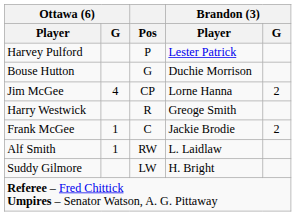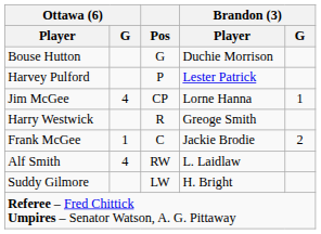 <table class="wikitable">
 <tr>
 <th colspan="2">Ottawa (6)</th>
 <th></th>
 <th colspan="2">Brandon (3)</th>
 </tr>
 <tr>
 <th width="120">Player</th>
 <th width="30">G</th>
 <th width="40">Pos</th>
 <th width="120">Player</th>
 <th width="30">G</th>
 </tr>
 <tr align="center">
+<td align="left">Bouse Hutton</td>
+<td></td>
+<td align="center">G</td>
+<td align="left">Duchie Morrison</td>
+<td></td>
+</tr>
+<tr align="center">
 <td align="left">Harvey Pulford</td>
 <td></td>
 <td align="center">P</td>
 <td align="left"><a href='#'>Lester Patrick</a></td>
 <td></td>
 </tr>
 <tr align="center">
-<td align="left">Bouse Hutton</td>
-<td></td>
-<td align="center">G</td>
-<td align="left">Duchie Morrison</td>
-<td></td>
-</tr>
-<tr align="center">
 <td align="left">Jim McGee</td>
 <td>4</td>
 <td align="center">CP</td>
 <td align="left">Lorne Hanna</td>
-<td>2</td>
+<td>1</td>
 </tr>
 <tr align="center">
 <td align="left">Harry Westwick</td>
 <td></td>
 <td align="center">R</td>
 <td align="left">Greoge Smith</td>
 <td></td>
 </tr>
 <tr align="center">
 <td align="left">Frank McGee</td>
 <td>1</td>
 <td align="center">C</td>
 <td align="left">Jackie Brodie</td>
 <td>2</td>
 </tr>
 <tr align="center">
 <td align="left">Alf Smith</td>
-<td>1</td>
+<td>4</td>
 <td align="center">RW</td>
 <td align="left">L. Laidlaw</td>
 <td></td>
 </tr>
 <tr align="center">
 <td align="left">Suddy Gilmore</td>
 <td></td>
 <td>LW</td>
 <td align="left">H. Bright</td>
 <td></td>
 </tr>
 <tr>
 <td colspan="5"><strong>Referee</strong> – <a href='#'>Fred Chittick</a><br><strong>Umpires</strong> – Senator Watson, A. G. Pittaway</td>
 </tr>
 </table>
